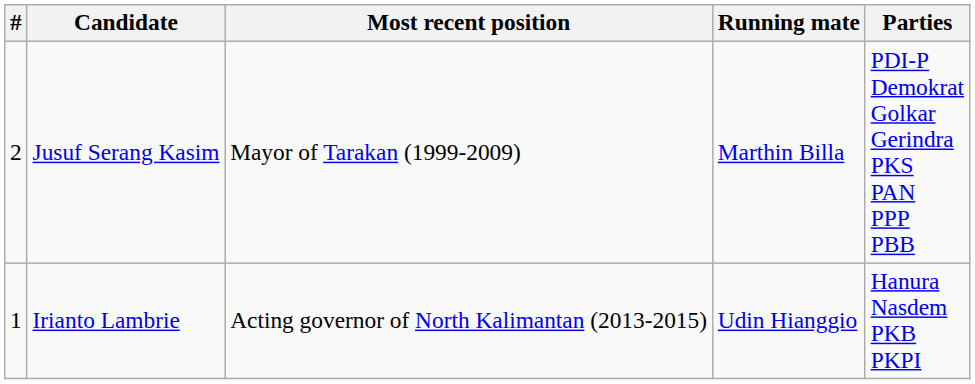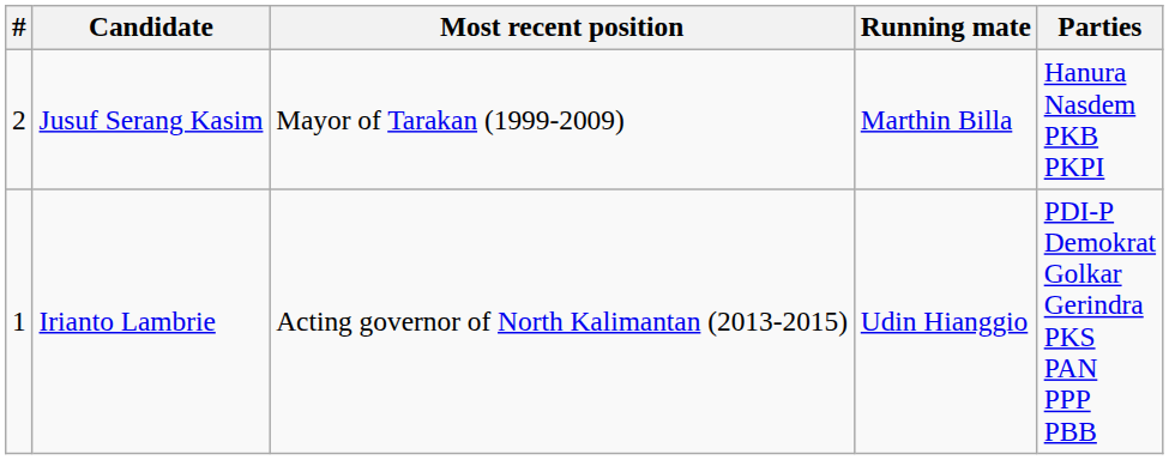 <table class="wikitable">
 <tr>
 <th>#</th>
 <th>Candidate</th>
 <th>Most recent position</th>
 <th>Running mate</th>
 <th>Parties</th>
 </tr>
 <tr>
 <td>2</td>
 <td><a href='#'>Jusuf Serang Kasim</a></td>
 <td>Mayor of <a href='#'>Tarakan</a> (1999-2009)</td>
 <td><a href='#'>Marthin Billa</a></td>
-<td><a href='#'>PDI-P</a><br><a href='#'>Demokrat</a><br><a href='#'>Golkar</a><br><a href='#'>Gerindra</a><br><a href='#'>PKS</a><br><a href='#'>PAN</a><br><a href='#'>PPP</a><br><a href='#'>PBB</a></td>
+<td><a href='#'>Hanura</a><br><a href='#'>Nasdem</a><br><a href='#'>PKB</a><br><a href='#'>PKPI</a></td>
 </tr>
 <tr>
 <td>1</td>
 <td><a href='#'>Irianto Lambrie</a></td>
 <td>Acting governor of <a href='#'>North Kalimantan</a> (2013-2015)</td>
 <td><a href='#'>Udin Hianggio</a></td>
-<td><a href='#'>Hanura</a><br><a href='#'>Nasdem</a><br><a href='#'>PKB</a><br><a href='#'>PKPI</a></td>
+<td><a href='#'>PDI-P</a><br><a href='#'>Demokrat</a><br><a href='#'>Golkar</a><br><a href='#'>Gerindra</a><br><a href='#'>PKS</a><br><a href='#'>PAN</a><br><a href='#'>PPP</a><br><a href='#'>PBB</a></td>
 </tr>
 </table>
